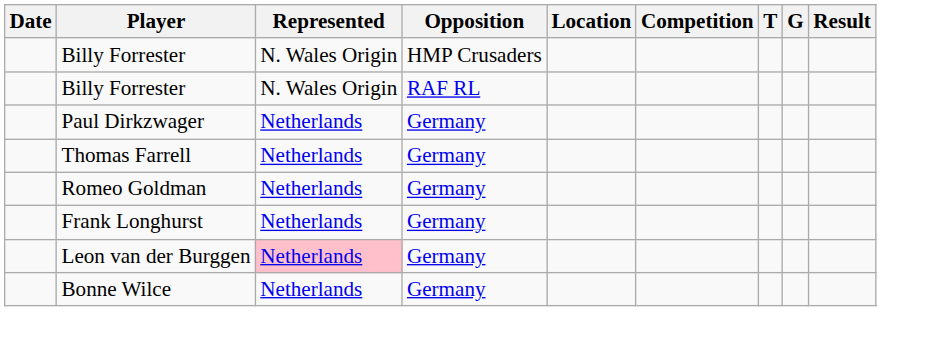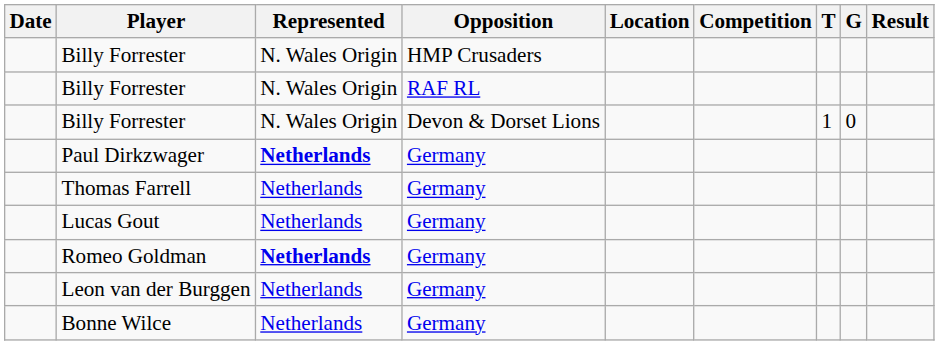 <table class="wikitable">
 <tr>
 <th>Date</th>
 <th>Player</th>
 <th>Represented</th>
 <th>Opposition</th>
 <th>Location</th>
 <th>Competition</th>
 <th>T</th>
 <th>G</th>
 <th>Result</th>
 </tr>
 <tr>
 <td></td>
 <td> Billy Forrester</td>
 <td> N. Wales Origin</td>
 <td> HMP Crusaders</td>
 <td></td>
 <td></td>
 <td></td>
 <td></td>
 <td></td>
 </tr>
 <tr>
 <td></td>
 <td>  Billy Forrester</td>
 <td> N. Wales Origin</td>
 <td> <a href='#'>RAF RL</a></td>
 <td></td>
 <td></td>
 <td></td>
 <td></td>
 <td></td>
 </tr>
 <tr>
 <td></td>
+<td> Billy Forrester</td>
+<td> N. Wales Origin</td>
+<td> Devon & Dorset Lions</td>
+<td></td>
+<td></td>
+<td>1</td>
+<td>0</td>
+<td></td>
+</tr>
+<tr>
+<td></td>
 <td> Paul Dirkzwager</td>
-<td> <a href='#'>Netherlands</a></td>
+<td><strong> <a href='#'>Netherlands</a></strong></td>
 <td> <a href='#'>Germany</a></td>
 <td></td>
 <td></td>
 <td></td>
 <td></td>
 <td></td>
 </tr>
 <tr>
 <td></td>
 <td> Thomas Farrell</td>
 <td> <a href='#'>Netherlands</a></td>
 <td> <a href='#'>Germany</a></td>
 <td></td>
 <td></td>
 <td></td>
 <td></td>
 <td></td>
 </tr>
 <tr>
 <td></td>
-<td> Romeo Goldman</td>
+<td> Lucas Gout</td>
 <td> <a href='#'>Netherlands</a></td>
 <td> <a href='#'>Germany</a></td>
 <td></td>
 <td></td>
 <td></td>
 <td></td>
 <td></td>
 </tr>
 <tr>
 <td></td>
-<td> Frank Longhurst</td>
-<td> <a href='#'>Netherlands</a></td>
+<td> Romeo Goldman</td>
+<td><strong> <a href='#'>Netherlands</a></strong></td>
 <td> <a href='#'>Germany</a></td>
 <td></td>
 <td></td>
 <td></td>
 <td></td>
 <td></td>
 </tr>
 <tr>
 <td></td>
 <td> Leon van der Burggen</td>
-<td style="background: pink;"> <a href='#'>Netherlands</a></td>
+<td> <a href='#'>Netherlands</a></td>
 <td> <a href='#'>Germany</a></td>
 <td></td>
 <td></td>
 <td></td>
 <td></td>
 <td></td>
 </tr>
 <tr>
 <td></td>
 <td> Bonne Wilce</td>
 <td> <a href='#'>Netherlands</a></td>
 <td> <a href='#'>Germany</a></td>
 <td></td>
 <td></td>
 <td></td>
 <td></td>
 <td></td>
 </tr>
 </table>
